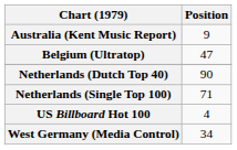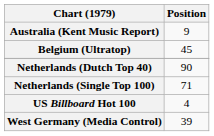 <table class="wikitable sortable plainrowheaders">
 <tr>
 <th scope="col">Chart (1979)</th>
 <th scope="col">Position</th>
 </tr>
 <tr>
 <th scope="row">Australia (Kent Music Report)</th>
 <td style="text-align:center;">9</td>
 </tr>
 <tr>
 <th scope="row">Belgium (Ultratop)</th>
-<td style="text-align:center;">47</td>
+<td style="text-align:center;">45</td>
 </tr>
 <tr>
 </tr>
 <tr>
 <th scope="row">Netherlands (Dutch Top 40)</th>
 <td style="text-align:center;">90</td>
 </tr>
 <tr>
 <th scope="row">Netherlands (Single Top 100)</th>
 <td style="text-align:center;">71</td>
 </tr>
 <tr>
 <th scope="row">US <em>Billboard</em> Hot 100</th>
 <td style="text-align:center;">4</td>
 </tr>
 <tr>
 <th scope="row">West Germany (Media Control)</th>
-<td style="text-align:center;">34</td>
+<td style="text-align:center;">39</td>
 </tr>
 </table>
